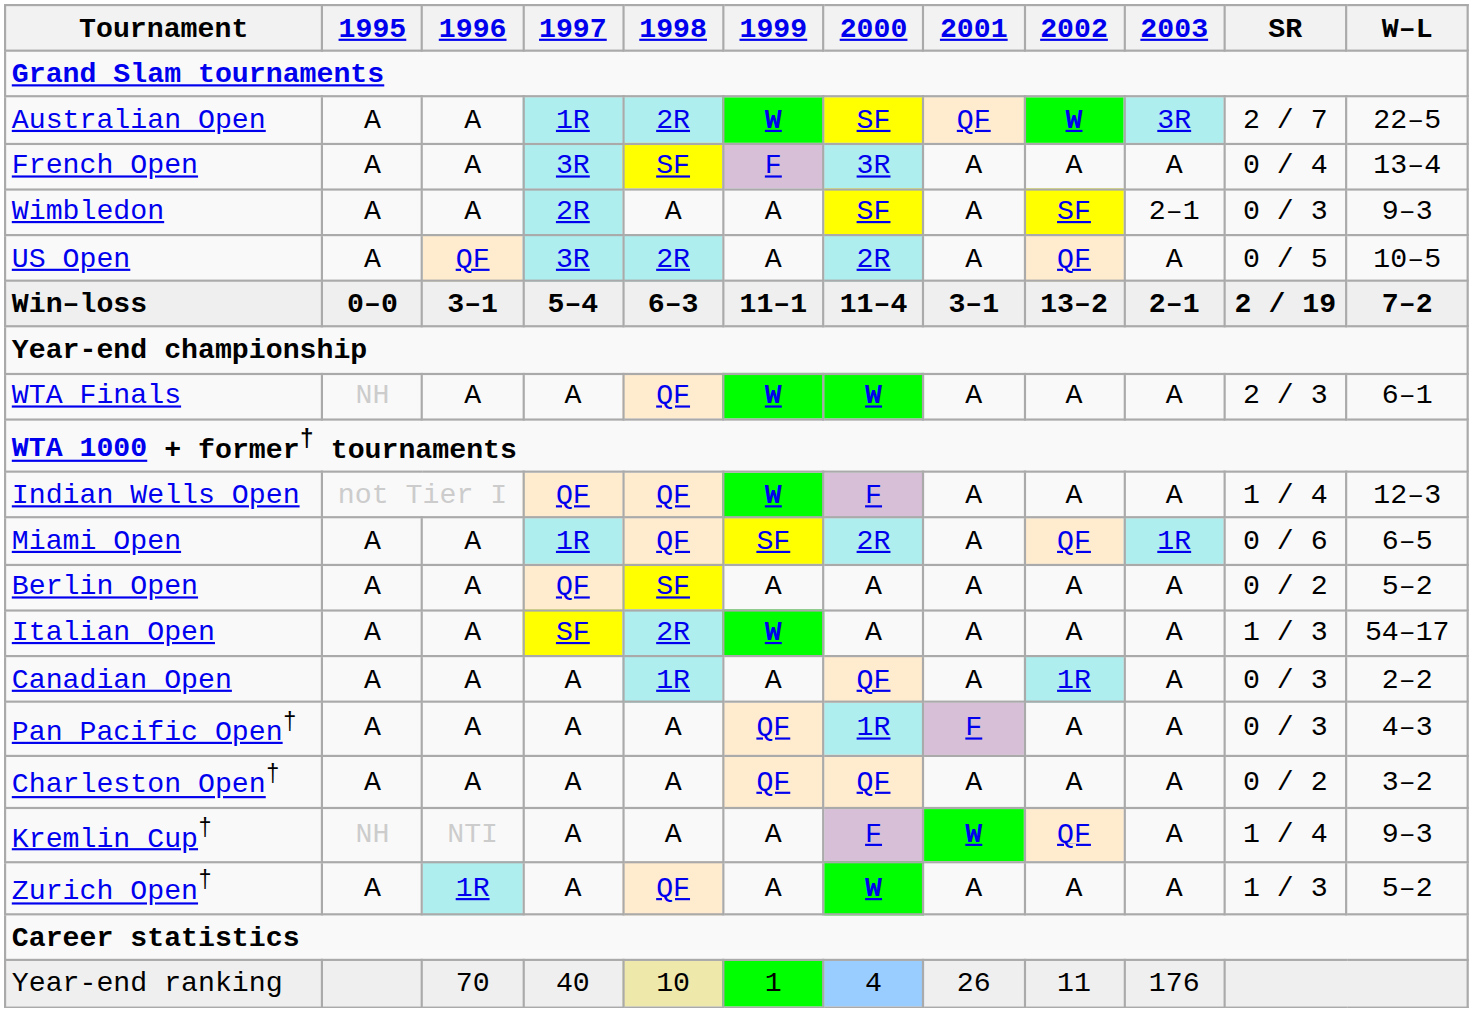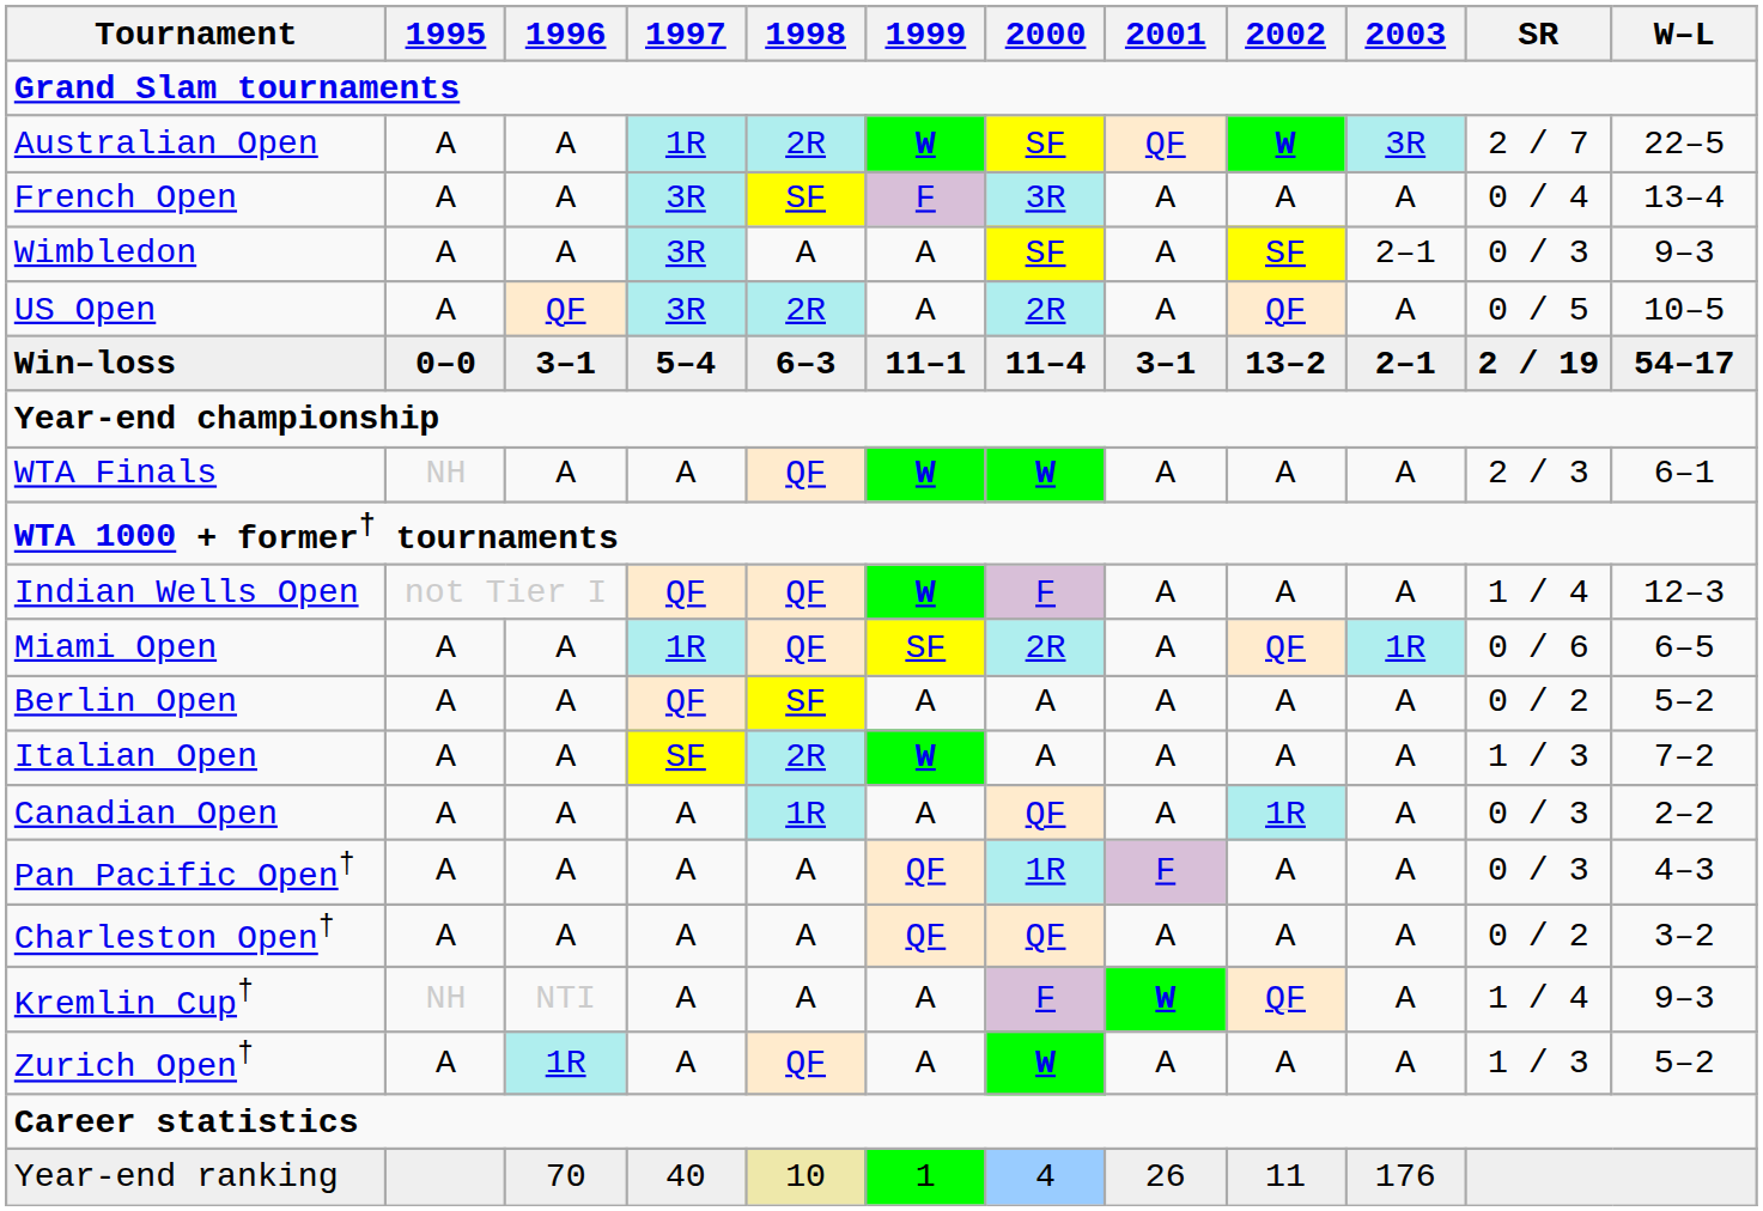 <table class="wikitable nowrap" style=text-align:center;>
 <tr>
 <th width=140>Tournament</th>
 <th width=40><a href='#'>1995</a></th>
 <th width=40><a href='#'>1996</a></th>
 <th width=40><a href='#'>1997</a></th>
 <th width=40><a href='#'>1998</a></th>
 <th width=40><a href='#'>1999</a></th>
 <th width=40><a href='#'>2000</a></th>
 <th width=40><a href='#'>2001</a></th>
 <th width=40><a href='#'>2002</a></th>
 <th width=40><a href='#'>2003</a></th>
 <th width=50>SR</th>
 <th width=50>W–L</th>
 </tr>
 <tr>
 <td colspan="12" style="text-align:left;"><a href='#'><strong>Grand Slam tournaments</strong></a></td>
 </tr>
 <tr>
 <td align=left><a href='#'>Australian Open</a></td>
 <td>A</td>
 <td>A</td>
 <td bgcolor=afeeee><a href='#'>1R</a></td>
 <td bgcolor=afeeee><a href='#'>2R</a></td>
 <td bgcolor=lime><strong><a href='#'>W</a></strong></td>
 <td bgcolor=yellow><a href='#'>SF</a></td>
 <td bgcolor=ffebcd><a href='#'>QF</a></td>
 <td bgcolor=lime><strong><a href='#'>W</a></strong></td>
 <td bgcolor=afeeee><a href='#'>3R</a></td>
 <td>2 / 7</td>
 <td>22–5</td>
 </tr>
 <tr>
 <td align=left><a href='#'>French Open</a></td>
 <td>A</td>
 <td>A</td>
 <td bgcolor=afeeee><a href='#'>3R</a></td>
 <td bgcolor=yellow><a href='#'>SF</a></td>
 <td bgcolor=d8bfd8><a href='#'>F</a></td>
 <td bgcolor=afeeee><a href='#'>3R</a></td>
 <td>A</td>
 <td>A</td>
 <td>A</td>
 <td>0 / 4</td>
 <td>13–4</td>
 </tr>
 <tr>
 <td align=left><a href='#'>Wimbledon</a></td>
 <td>A</td>
 <td>A</td>
-<td bgcolor=afeeee><a href='#'>2R</a></td>
+<td bgcolor=afeeee><a href='#'>3R</a></td>
 <td>A</td>
 <td>A</td>
 <td bgcolor=yellow><a href='#'>SF</a></td>
 <td>A</td>
 <td bgcolor=yellow><a href='#'>SF</a></td>
 <td>2–1</td>
 <td>0 / 3</td>
 <td>9–3</td>
 </tr>
 <tr>
 <td align=left><a href='#'>US Open</a></td>
 <td>A</td>
 <td bgcolor=ffebcd><a href='#'>QF</a></td>
 <td bgcolor=afeeee><a href='#'>3R</a></td>
 <td bgcolor=afeeee><a href='#'>2R</a></td>
 <td>A</td>
 <td bgcolor=afeeee><a href='#'>2R</a></td>
 <td>A</td>
 <td bgcolor=ffebcd><a href='#'>QF</a></td>
 <td>A</td>
 <td>0 / 5</td>
 <td>10–5</td>
 </tr>
 <tr style=background:#efefef;font-weight:bold>
 <td style="text-align:left;">Win–loss</td>
 <td>0–0</td>
 <td>3–1</td>
 <td>5–4</td>
 <td>6–3</td>
 <td>11–1</td>
 <td>11–4</td>
 <td>3–1</td>
 <td>13–2</td>
 <td>2–1</td>
 <td>2 / 19</td>
-<td>7–2</td>
+<td>54–17</td>
 </tr>
 <tr>
 <td colspan="12" align="left"><strong>Year-end championship</strong></td>
 </tr>
 <tr>
 <td align=left style="white-space:nowrap"><a href='#'>WTA Finals</a></td>
 <td colspan="1" style="color:#ccc">NH</td>
 <td>A</td>
 <td>A</td>
 <td bgcolor=ffebcd><a href='#'>QF</a></td>
 <td bgcolor=lime><strong><a href='#'>W</a></strong></td>
 <td bgcolor=lime><strong><a href='#'>W</a></strong></td>
 <td>A</td>
 <td>A</td>
 <td>A</td>
 <td>2 / 3</td>
 <td>6–1</td>
 </tr>
 <tr>
 <td colspan="12" align="left"><a href='#'><strong>WTA 1000</strong></a> <strong>+ former<sup>†</sup> tournaments</strong></td>
 </tr>
 <tr>
 <td align="left"><a href='#'>Indian Wells Open</a></td>
 <td colspan="2" style="color:#ccc">not Tier I</td>
 <td bgcolor="ffebcd"><a href='#'>QF</a></td>
 <td bgcolor="ffebcd"><a href='#'>QF</a></td>
 <td bgcolor="lime"><strong><a href='#'>W</a></strong></td>
 <td bgcolor="d8bfd8"><a href='#'>F</a></td>
 <td>A</td>
 <td>A</td>
 <td>A</td>
 <td>1 / 4</td>
 <td>12–3</td>
 </tr>
 <tr>
 <td align="left"><a href='#'>Miami Open</a></td>
 <td>A</td>
 <td>A</td>
 <td bgcolor="afeeee"><a href='#'>1R</a></td>
 <td bgcolor="ffebcd"><a href='#'>QF</a></td>
 <td bgcolor="yellow"><a href='#'>SF</a></td>
 <td bgcolor="afeeee"><a href='#'>2R</a></td>
 <td>A</td>
 <td bgcolor="ffebcd"><a href='#'>QF</a></td>
 <td bgcolor="afeeee"><a href='#'>1R</a></td>
 <td>0 / 6</td>
 <td>6–5</td>
 </tr>
 <tr>
 <td align="left"><a href='#'>Berlin Open</a></td>
 <td>A</td>
 <td>A</td>
 <td bgcolor="ffebcd"><a href='#'>QF</a></td>
 <td bgcolor="yellow"><a href='#'>SF</a></td>
 <td>A</td>
 <td>A</td>
 <td>A</td>
 <td>A</td>
 <td>A</td>
 <td>0 / 2</td>
 <td>5–2</td>
 </tr>
 <tr>
 <td align="left"><a href='#'>Italian Open</a></td>
 <td>A</td>
 <td>A</td>
 <td bgcolor="yellow"><a href='#'>SF</a></td>
 <td bgcolor="afeeee"><a href='#'>2R</a></td>
 <td bgcolor="lime"><strong><a href='#'>W</a></strong></td>
 <td>A</td>
 <td>A</td>
 <td>A</td>
 <td>A</td>
 <td>1 / 3</td>
-<td>54–17</td>
+<td>7–2</td>
 </tr>
 <tr>
 <td align="left"><a href='#'>Canadian Open</a></td>
 <td>A</td>
 <td>A</td>
 <td>A</td>
 <td bgcolor="afeeee"><a href='#'>1R</a></td>
 <td>A</td>
 <td bgcolor="ffebcd"><a href='#'>QF</a></td>
 <td>A</td>
 <td bgcolor="afeeee"><a href='#'>1R</a></td>
 <td>A</td>
 <td>0 / 3</td>
 <td>2–2</td>
 </tr>
 <tr>
 <td align="left"><a href='#'>Pan Pacific Open</a><sup>†</sup></td>
 <td>A</td>
 <td>A</td>
 <td>A</td>
 <td>A</td>
 <td bgcolor="ffebcd"><a href='#'>QF</a></td>
 <td bgcolor="afeeee"><a href='#'>1R</a></td>
 <td bgcolor="d8bfd8"><a href='#'>F</a></td>
 <td>A</td>
 <td>A</td>
 <td>0 / 3</td>
 <td>4–3</td>
 </tr>
 <tr>
 <td align="left"><a href='#'>Charleston Open</a><sup>†</sup></td>
 <td>A</td>
 <td>A</td>
 <td>A</td>
 <td>A</td>
 <td bgcolor="ffebcd"><a href='#'>QF</a></td>
 <td bgcolor="ffebcd"><a href='#'>QF</a></td>
 <td>A</td>
 <td>A</td>
 <td>A</td>
 <td>0 / 2</td>
 <td>3–2</td>
 </tr>
 <tr>
 <td align="left"><a href='#'>Kremlin Cup</a><sup>†</sup></td>
 <td colspan="1" style="color:#ccc">NH</td>
 <td colspan="1" style="color:#ccc">NTI</td>
 <td>A</td>
 <td>A</td>
 <td>A</td>
 <td bgcolor="d8bfd8"><a href='#'>F</a></td>
 <td bgcolor="lime"><strong><a href='#'>W</a></strong></td>
 <td bgcolor="ffebcd"><a href='#'>QF</a></td>
 <td>A</td>
 <td>1 / 4</td>
 <td>9–3</td>
 </tr>
 <tr>
 <td align="left"><a href='#'>Zurich Open</a><sup>†</sup></td>
 <td>A</td>
 <td bgcolor="afeeee"><a href='#'>1R</a></td>
 <td>A</td>
 <td bgcolor="ffebcd"><a href='#'>QF</a></td>
 <td>A</td>
 <td bgcolor="lime"><strong><a href='#'>W</a></strong></td>
 <td>A</td>
 <td>A</td>
 <td>A</td>
 <td>1 / 3</td>
 <td>5–2</td>
 </tr>
 <tr>
 <td colspan="12" align="left"><strong>Career statistics</strong></td>
 </tr>
 <tr bgcolor=efefef>
 <td align=left>Year-end ranking</td>
 <td></td>
 <td>70</td>
 <td>40</td>
 <td bgcolor=EEE8AA>10</td>
 <td bgcolor=lime>1</td>
 <td bgcolor=99ccff>4</td>
 <td>26</td>
 <td>11</td>
 <td>176</td>
 <td colspan="2"></td>
 </tr>
 </table>
